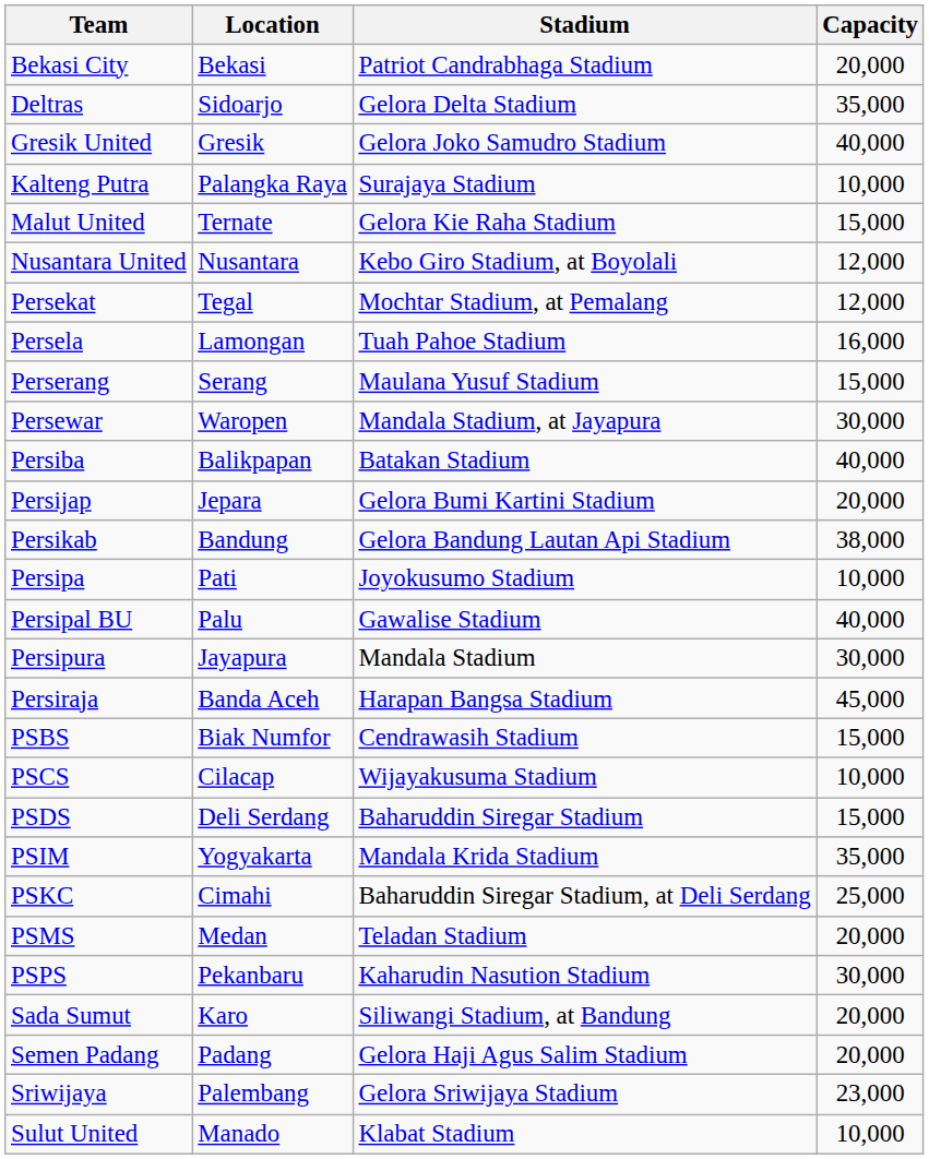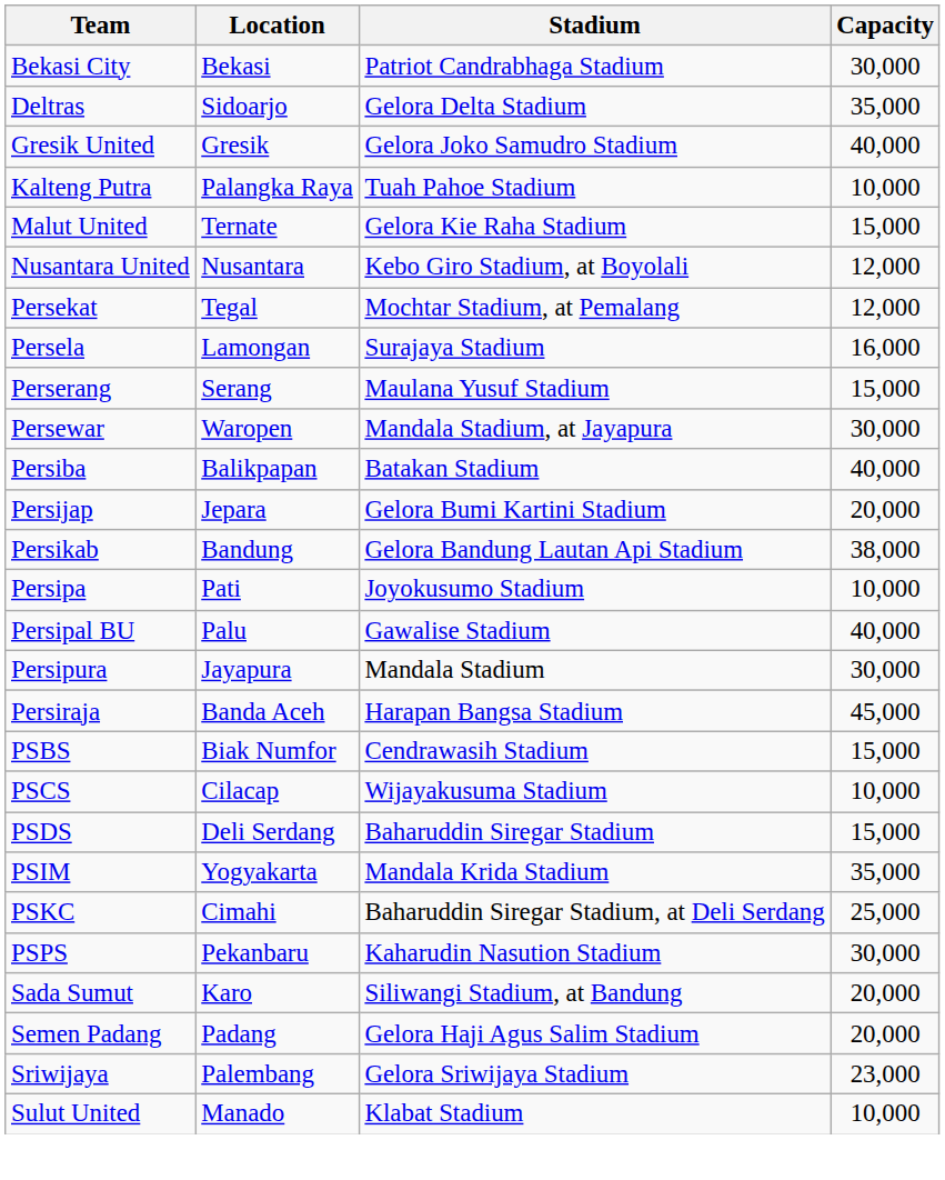 <table class="wikitable sortable">
 <tr>
 <th>Team</th>
 <th>Location</th>
 <th>Stadium</th>
 <th>Capacity</th>
 </tr>
 <tr>
 <td><a href='#'>Bekasi City</a></td>
 <td><a href='#'>Bekasi</a></td>
 <td><a href='#'>Patriot Candrabhaga Stadium</a></td>
-<td align="center">20,000</td>
+<td align="center">30,000</td>
 </tr>
 <tr>
 <td><a href='#'>Deltras</a></td>
 <td><a href='#'>Sidoarjo</a></td>
 <td><a href='#'>Gelora Delta Stadium</a></td>
 <td align="center">35,000</td>
 </tr>
 <tr>
 <td><a href='#'>Gresik United</a></td>
 <td><a href='#'>Gresik</a></td>
 <td><a href='#'>Gelora Joko Samudro Stadium</a></td>
 <td align="center">40,000</td>
 </tr>
 <tr>
 <td><a href='#'>Kalteng Putra</a></td>
 <td><a href='#'>Palangka Raya</a></td>
-<td><a href='#'>Surajaya Stadium</a></td>
+<td><a href='#'>Tuah Pahoe Stadium</a></td>
 <td align="center">10,000</td>
 </tr>
 <tr>
 <td><a href='#'>Malut United</a></td>
 <td><a href='#'>Ternate</a></td>
 <td><a href='#'>Gelora Kie Raha Stadium</a></td>
 <td align="center">15,000</td>
 </tr>
 <tr>
 <td><a href='#'>Nusantara United</a></td>
 <td><a href='#'>Nusantara</a></td>
 <td><a href='#'>Kebo Giro Stadium</a>, at <a href='#'>Boyolali</a></td>
 <td align="center">12,000</td>
 </tr>
 <tr>
 <td><a href='#'>Persekat</a></td>
 <td><a href='#'>Tegal</a></td>
 <td><a href='#'>Mochtar Stadium</a>, at <a href='#'>Pemalang</a></td>
 <td align="center">12,000</td>
 </tr>
 <tr>
 <td><a href='#'>Persela</a></td>
 <td><a href='#'>Lamongan</a></td>
-<td><a href='#'>Tuah Pahoe Stadium</a></td>
+<td><a href='#'>Surajaya Stadium</a></td>
 <td align="center">16,000</td>
 </tr>
 <tr>
 <td><a href='#'>Perserang</a></td>
 <td><a href='#'>Serang</a></td>
 <td><a href='#'>Maulana Yusuf Stadium</a></td>
 <td align="center">15,000</td>
 </tr>
 <tr>
 <td><a href='#'>Persewar</a></td>
 <td><a href='#'>Waropen</a></td>
 <td><a href='#'>Mandala Stadium</a>, at <a href='#'>Jayapura</a></td>
 <td align="center">30,000</td>
 </tr>
 <tr>
 <td><a href='#'>Persiba</a></td>
 <td><a href='#'>Balikpapan</a></td>
 <td><a href='#'>Batakan Stadium</a></td>
 <td align="center">40,000</td>
 </tr>
 <tr>
 <td><a href='#'>Persijap</a></td>
 <td><a href='#'>Jepara</a></td>
 <td><a href='#'>Gelora Bumi Kartini Stadium</a></td>
 <td align="center">20,000</td>
 </tr>
 <tr>
 <td><a href='#'>Persikab</a></td>
 <td><a href='#'>Bandung</a></td>
 <td><a href='#'>Gelora Bandung Lautan Api Stadium</a></td>
 <td align="center">38,000</td>
 </tr>
 <tr>
 <td><a href='#'>Persipa</a></td>
 <td><a href='#'>Pati</a></td>
 <td><a href='#'>Joyokusumo Stadium</a></td>
 <td align="center">10,000</td>
 </tr>
 <tr>
 <td><a href='#'>Persipal BU</a></td>
 <td><a href='#'>Palu</a></td>
 <td><a href='#'>Gawalise Stadium</a></td>
 <td align="center">40,000</td>
 </tr>
 <tr>
 <td><a href='#'>Persipura</a></td>
 <td><a href='#'>Jayapura</a></td>
 <td>Mandala Stadium</td>
 <td align="center">30,000</td>
 </tr>
 <tr>
 <td><a href='#'>Persiraja</a></td>
 <td><a href='#'>Banda Aceh</a></td>
 <td><a href='#'>Harapan Bangsa Stadium</a></td>
 <td align="center">45,000</td>
 </tr>
 <tr>
 <td><a href='#'>PSBS</a></td>
 <td><a href='#'>Biak Numfor</a></td>
 <td><a href='#'>Cendrawasih Stadium</a></td>
 <td align="center">15,000</td>
 </tr>
 <tr>
 <td><a href='#'>PSCS</a></td>
 <td><a href='#'>Cilacap</a></td>
 <td><a href='#'>Wijayakusuma Stadium</a></td>
 <td align="center">10,000</td>
 </tr>
 <tr>
 <td><a href='#'>PSDS</a></td>
 <td><a href='#'>Deli Serdang</a></td>
 <td><a href='#'>Baharuddin Siregar Stadium</a></td>
 <td align="center">15,000</td>
 </tr>
 <tr>
 <td><a href='#'>PSIM</a></td>
 <td><a href='#'>Yogyakarta</a></td>
 <td><a href='#'>Mandala Krida Stadium</a></td>
 <td align="center">35,000</td>
 </tr>
 <tr>
 <td><a href='#'>PSKC</a></td>
 <td><a href='#'>Cimahi</a></td>
 <td>Baharuddin Siregar Stadium, at <a href='#'>Deli Serdang</a></td>
 <td align="center">25,000</td>
 </tr>
 <tr>
-<td><a href='#'>PSMS</a></td>
-<td><a href='#'>Medan</a></td>
-<td><a href='#'>Teladan Stadium</a></td>
-<td align="center">20,000</td>
-</tr>
-<tr>
 <td><a href='#'>PSPS</a></td>
 <td><a href='#'>Pekanbaru</a></td>
 <td><a href='#'>Kaharudin Nasution Stadium</a></td>
 <td align="center">30,000</td>
 </tr>
 <tr>
 <td><a href='#'>Sada Sumut</a></td>
 <td><a href='#'>Karo</a></td>
 <td><a href='#'>Siliwangi Stadium</a>, at <a href='#'>Bandung</a></td>
 <td align="center">20,000</td>
 </tr>
 <tr>
 <td><a href='#'>Semen Padang</a></td>
 <td><a href='#'>Padang</a></td>
 <td><a href='#'>Gelora Haji Agus Salim Stadium</a></td>
 <td align="center">20,000</td>
 </tr>
 <tr>
 <td><a href='#'>Sriwijaya</a></td>
 <td><a href='#'>Palembang</a></td>
 <td><a href='#'>Gelora Sriwijaya Stadium</a></td>
 <td align="center">23,000</td>
 </tr>
 <tr>
 <td><a href='#'>Sulut United</a></td>
 <td><a href='#'>Manado</a></td>
 <td><a href='#'>Klabat Stadium</a></td>
 <td align="center">10,000</td>
 </tr>
 </table>
